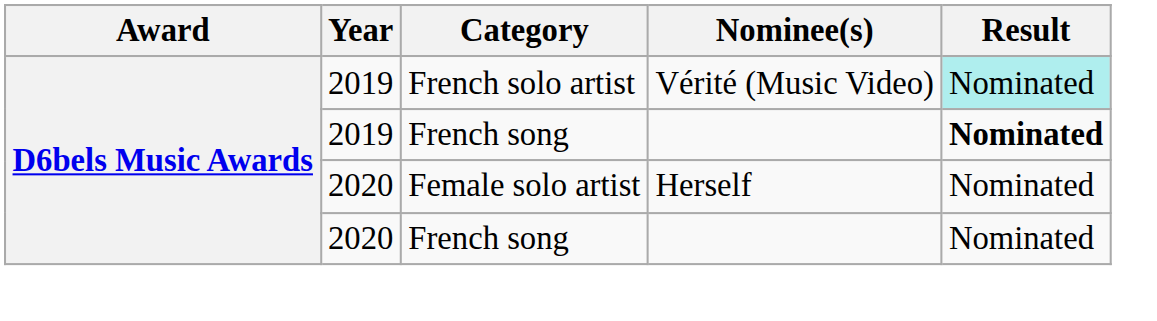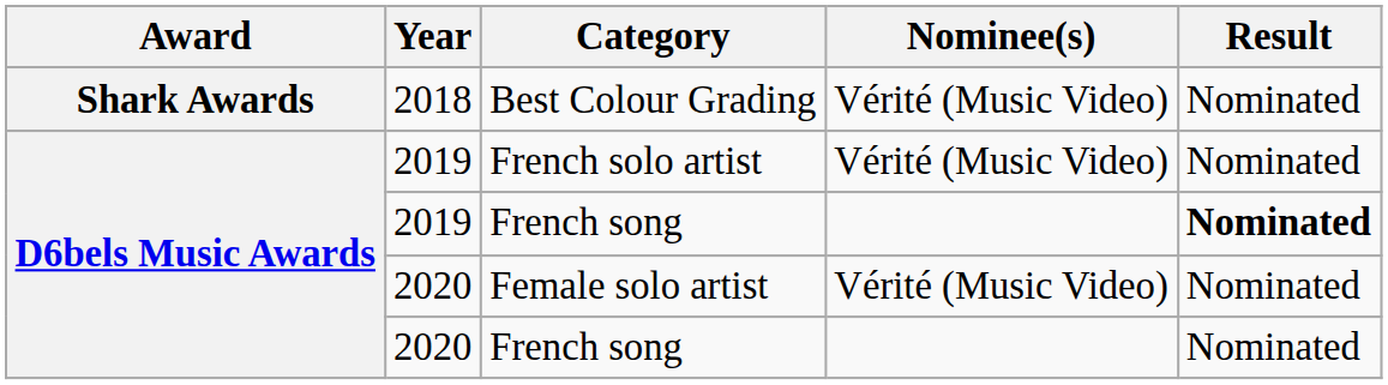 <table class="wikitable">
 <tr>
 <th>Award</th>
 <th>Year</th>
 <th>Category</th>
 <th>Nominee(s)</th>
 <th>Result</th>
 </tr>
 <tr>
+<th>Shark Awards</th>
+<td>2018</td>
+<td>Best Colour Grading</td>
+<td>Vérité (Music Video)</td>
+<td>Nominated</td>
+</tr>
+<tr>
 <th rowspan="4"><a href='#'>D6bels Music Awards</a></th>
 <td>2019</td>
 <td>French solo artist</td>
 <td>Vérité (Music Video)</td>
-<td style="background: paleturquoise;">Nominated</td>
+<td>Nominated</td>
 </tr>
 <tr>
 <td>2019</td>
 <td>French song</td>
 <td></td>
 <td><strong>Nominated</strong></td>
 </tr>
 <tr>
 <td>2020</td>
 <td>Female solo artist</td>
-<td>Herself</td>
+<td>Vérité (Music Video)</td>
 <td>Nominated</td>
 </tr>
 <tr>
 <td>2020</td>
 <td>French song</td>
 <td></td>
 <td>Nominated</td>
 </tr>
 </table>
